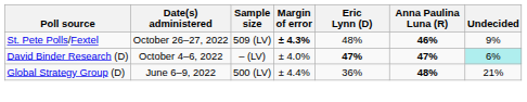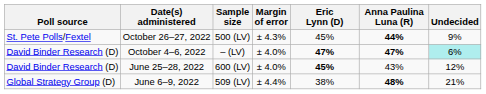 <table class="wikitable" style="font-size:90%;text-align:center;">
 <tr valign=bottom>
 <th>Poll source</th>
 <th>Date(s)<br>administered</th>
 <th>Sample<br>size</th>
 <th>Margin<br>of error</th>
 <th style="width:100px;">Eric<br>Lynn (D)</th>
 <th style="width:100px;"><span>Anna Paulina</span><br>Luna (R)</th>
 <th>Undecided</th>
 </tr>
 <tr>
 <td style="text-align:left;"><a href='#'>St. Pete Polls</a>/<a href='#'>Fextel </a></td>
 <td>October 26–27, 2022</td>
-<td>509 (LV)</td>
-<td><strong>± 4.3%</strong></td>
-<td>48%</td>
-<td><strong>46%</strong></td>
+<td>500 (LV)</td>
+<td>± 4.3%</td>
+<td>45%</td>
+<td><strong>44%</strong></td>
 <td>9%</td>
 </tr>
 <tr>
 <td style="text-align:left;"><a href='#'>David Binder Research</a> (D)</td>
 <td>October 4–6, 2022</td>
 <td>– (LV)</td>
 <td>± 4.0%</td>
 <td><strong>47%</strong></td>
 <td><strong>47%</strong></td>
 <td style="background: paleturquoise;">6%</td>
 </tr>
 <tr>
+<td style="text-align:left;"><a href='#'>David Binder Research</a> (D)</td>
+<td>June 25–28, 2022</td>
+<td>600 (LV)</td>
+<td>± 4.0%</td>
+<td><strong>45%</strong></td>
+<td>43%</td>
+<td>12%</td>
+</tr>
+<tr>
 <td style="text-align:left;"><a href='#'>Global Strategy Group</a> (D)</td>
 <td>June 6–9, 2022</td>
-<td>500 (LV)</td>
+<td>509 (LV)</td>
 <td>± 4.4%</td>
-<td>36%</td>
+<td>38%</td>
 <td><strong>48%</strong></td>
 <td>21%</td>
 </tr>
 </table>
